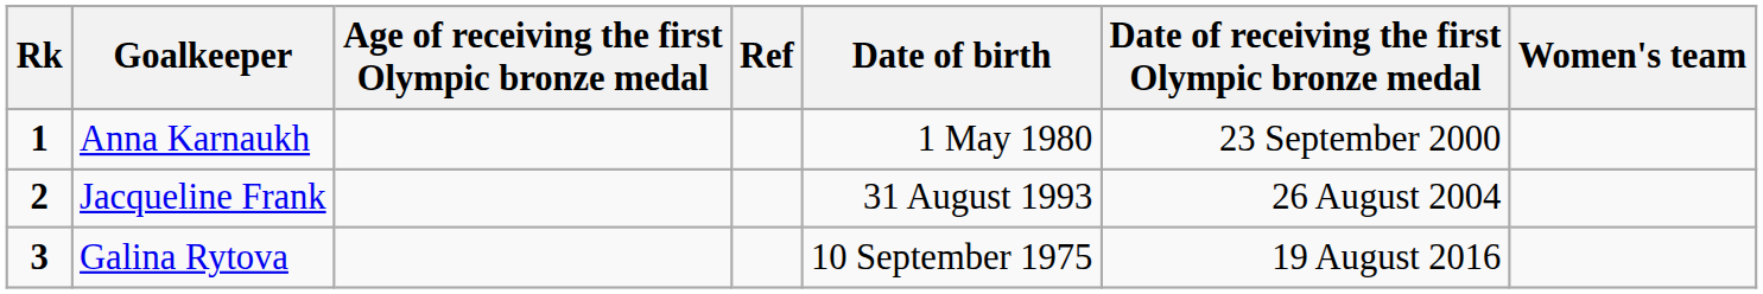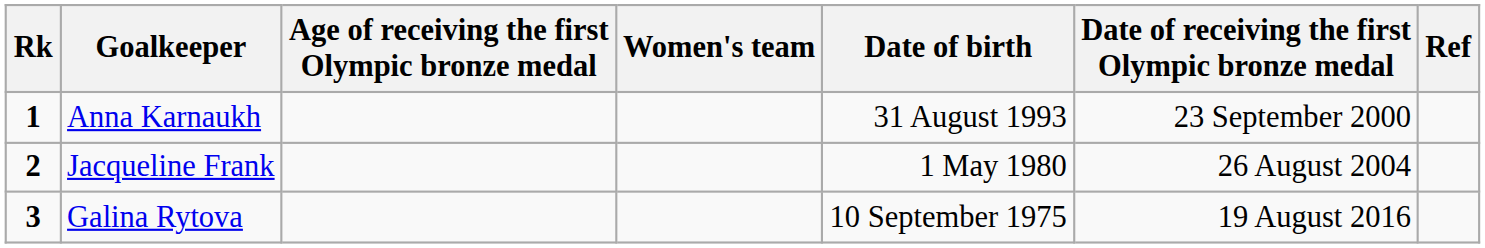 <table class="wikitable" style="text-align: center; font-size: 90%; margin-left: 1em;">
 <tr>
 <th>Rk</th>
 <th>Goalkeeper</th>
 <th>Age of receiving the first<br>Olympic bronze medal</th>
-<th>Ref</th>
+<th>Women's team</th>
 <th>Date of birth</th>
 <th>Date of receiving the first<br>Olympic bronze medal</th>
-<th>Women's team</th>
+<th>Ref</th>
 </tr>
 <tr>
 <td><strong>1</strong></td>
 <td style="text-align: left;" data-sort-value="Karnaukh, Anna"><a href='#'>Anna Karnaukh</a></td>
 <td style="text-align: left;"><strong></strong></td>
+<td style="text-align: left;"></td>
+<td style="text-align: right;">31 August 1993</td>
+<td style="text-align: right;">23 September 2000</td>
 <td></td>
-<td style="text-align: right;">1 May 1980</td>
-<td style="text-align: right;">23 September 2000</td>
-<td style="text-align: left;"></td>
 </tr>
 <tr>
 <td><strong>2</strong></td>
 <td style="text-align: left;" data-sort-value="Frank, Jacqueline"><a href='#'>Jacqueline Frank</a></td>
 <td style="text-align: left;"><strong></strong></td>
+<td style="text-align: left;"></td>
+<td style="text-align: right;">1 May 1980</td>
+<td style="text-align: right;">26 August 2004</td>
 <td></td>
-<td style="text-align: right;">31 August 1993</td>
-<td style="text-align: right;">26 August 2004</td>
-<td style="text-align: left;"></td>
 </tr>
 <tr>
 <td><strong>3</strong></td>
 <td style="text-align: left;" data-sort-value="Rytova, Galina"><a href='#'>Galina Rytova</a></td>
 <td style="text-align: left;"><strong></strong></td>
-<td></td>
+<td style="text-align: left;"></td>
 <td style="text-align: right;">10 September 1975</td>
 <td style="text-align: right;">19 August 2016</td>
-<td style="text-align: left;"></td>
+<td></td>
 </tr>
 </table>
